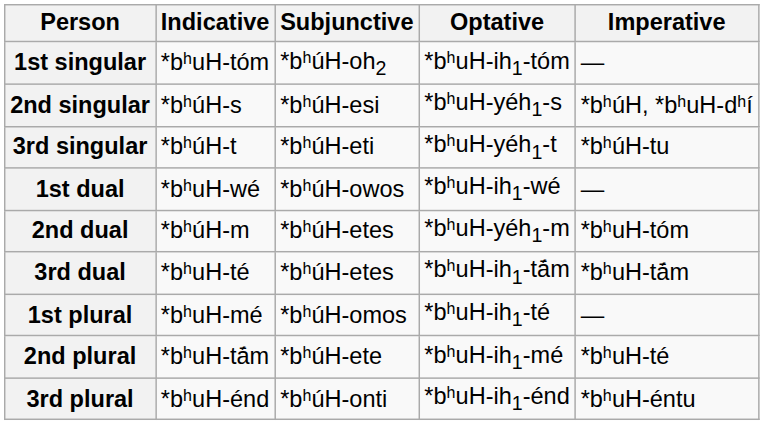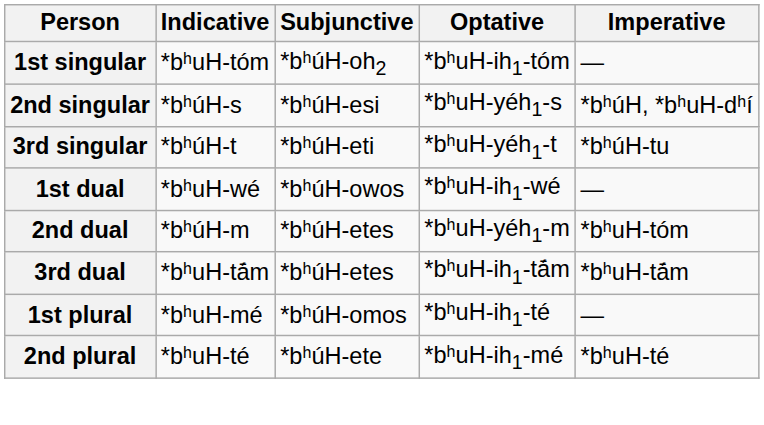 <table class="wikitable">
 <tr>
 <th>Person</th>
 <th>Indicative</th>
 <th>Subjunctive</th>
 <th>Optative</th>
 <th>Imperative</th>
 </tr>
 <tr>
 <th>1st singular</th>
 <td>*bʰuH-tóm</td>
 <td>*bʰúH-oh<sub>2</sub></td>
 <td>*bʰuH-ih<sub>1</sub>-tóm</td>
 <td>—</td>
 </tr>
 <tr>
 <th>2nd singular</th>
 <td>*bʰúH-s</td>
 <td>*bʰúH-esi</td>
 <td>*bʰuH-yéh<sub>1</sub>-s</td>
 <td>*bʰúH, *bʰuH-dʰí</td>
 </tr>
 <tr>
 <th>3rd singular</th>
 <td>*bʰúH-t</td>
 <td>*bʰúH-eti</td>
 <td>*bʰuH-yéh<sub>1</sub>-t</td>
 <td>*bʰúH-tu</td>
 </tr>
 <tr>
 <th>1st dual</th>
 <td>*bʰuH-wé</td>
 <td>*bʰúH-owos</td>
 <td>*bʰuH-ih<sub>1</sub>-wé</td>
 <td>—</td>
 </tr>
 <tr>
 <th>2nd dual</th>
 <td>*bʰúH-m</td>
 <td>*bʰúH-etes</td>
 <td>*bʰuH-yéh<sub>1</sub>-m</td>
 <td>*bʰuH-tóm</td>
 </tr>
 <tr>
 <th>3rd dual</th>
-<td>*bʰuH-té</td>
+<td>*bʰuH-tā́m</td>
 <td>*bʰúH-etes</td>
 <td>*bʰuH-ih<sub>1</sub>-tā́m</td>
 <td>*bʰuH-tā́m</td>
 </tr>
 <tr>
 <th>1st plural</th>
 <td>*bʰuH-mé</td>
 <td>*bʰúH-omos</td>
 <td>*bʰuH-ih<sub>1</sub>-té</td>
 <td>—</td>
 </tr>
 <tr>
 <th>2nd plural</th>
-<td>*bʰuH-tā́m</td>
+<td>*bʰuH-té</td>
 <td>*bʰúH-ete</td>
 <td>*bʰuH-ih<sub>1</sub>-mé</td>
 <td>*bʰuH-té</td>
 </tr>
-<tr>
-<th>3rd plural</th>
-<td>*bʰuH-énd</td>
-<td>*bʰúH-onti</td>
-<td>*bʰuH-ih<sub>1</sub>-énd</td>
-<td>*bʰuH-éntu</td>
-</tr>
 </table>
